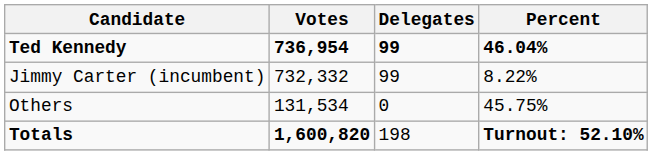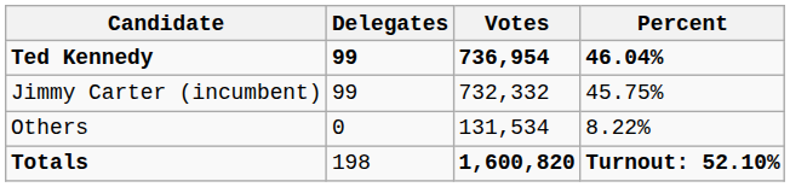 <table class="wikitable">
 <tr>
 <th>Candidate</th>
+<th>Delegates</th>
 <th>Votes</th>
-<th>Delegates</th>
 <th>Percent</th>
 </tr>
 <tr>
 <td><strong>Ted Kennedy</strong></td>
+<td><strong>99</strong></td>
 <td><strong>736,954</strong></td>
-<td><strong>99</strong></td>
 <td><strong>46.04%</strong></td>
 </tr>
 <tr>
 <td>Jimmy Carter (incumbent)</td>
+<td>99</td>
 <td>732,332</td>
-<td>99</td>
+<td>45.75%</td>
+</tr>
+<tr>
+<td>Others</td>
+<td>0</td>
+<td>131,534</td>
 <td>8.22%</td>
 </tr>
 <tr>
-<td>Others</td>
-<td>131,534</td>
-<td>0</td>
-<td>45.75%</td>
-</tr>
-<tr>
 <td><strong>Totals</strong></td>
+<td>198</td>
 <td><strong>1,600,820</strong></td>
-<td>198</td>
 <td><strong>Turnout: 52.10%</strong></td>
 </tr>
 </table>
